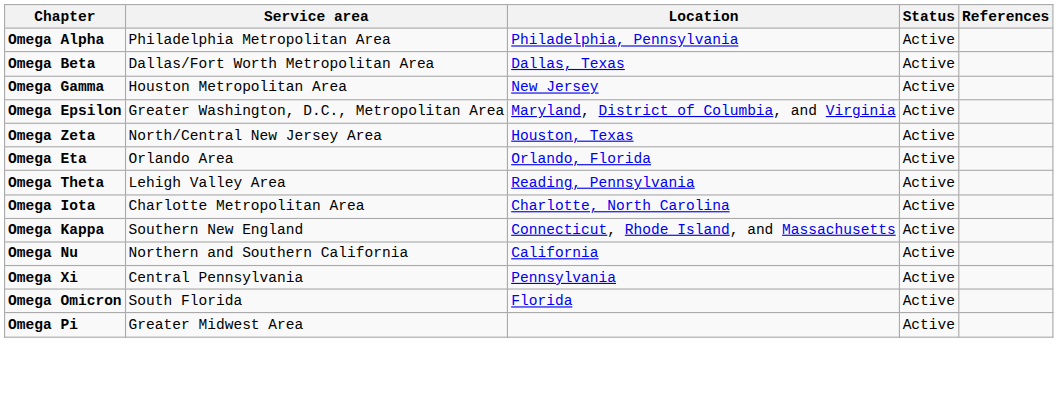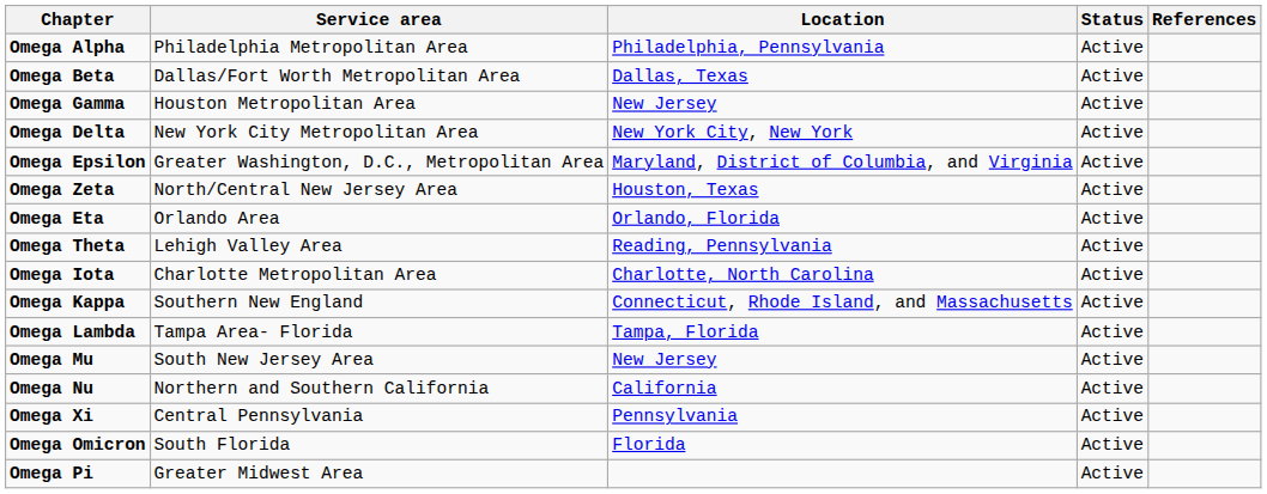 <table class="wikitable sortable">
 <tr>
 <th>Chapter</th>
 <th>Service area</th>
 <th>Location</th>
 <th>Status</th>
 <th>References</th>
 </tr>
 <tr>
 <td><strong>Omega Alpha</strong></td>
 <td>Philadelphia Metropolitan Area</td>
 <td><a href='#'>Philadelphia, Pennsylvania</a></td>
 <td>Active</td>
 <td></td>
 </tr>
 <tr>
 <td><strong>Omega Beta</strong></td>
 <td>Dallas/Fort Worth Metropolitan Area</td>
 <td><a href='#'>Dallas, Texas</a></td>
 <td>Active</td>
 <td></td>
 </tr>
 <tr>
 <td><strong>Omega Gamma</strong></td>
 <td>Houston Metropolitan Area</td>
 <td><a href='#'>New Jersey</a></td>
+<td>Active</td>
+<td></td>
+</tr>
+<tr>
+<td><strong>Omega Delta</strong></td>
+<td>New York City Metropolitan Area</td>
+<td><a href='#'>New York City</a>, <a href='#'>New York</a></td>
 <td>Active</td>
 <td></td>
 </tr>
 <tr>
 <td><strong>Omega Epsilon</strong></td>
 <td>Greater Washington, D.C., Metropolitan Area</td>
 <td><a href='#'>Maryland</a>, <a href='#'>District of Columbia</a>, and <a href='#'>Virginia</a></td>
 <td>Active</td>
 <td></td>
 </tr>
 <tr>
 <td><strong>Omega Zeta</strong></td>
 <td>North/Central New Jersey Area</td>
 <td><a href='#'>Houston, Texas</a></td>
 <td>Active</td>
 <td></td>
 </tr>
 <tr>
 <td><strong>Omega Eta</strong></td>
 <td>Orlando Area</td>
 <td><a href='#'>Orlando, Florida</a></td>
 <td>Active</td>
 <td></td>
 </tr>
 <tr>
 <td><strong>Omega Theta</strong></td>
 <td>Lehigh Valley Area</td>
 <td><a href='#'>Reading, Pennsylvania</a></td>
 <td>Active</td>
 <td></td>
 </tr>
 <tr>
 <td><strong>Omega Iota</strong></td>
 <td>Charlotte Metropolitan Area</td>
 <td><a href='#'>Charlotte, North Carolina</a></td>
 <td>Active</td>
 <td></td>
 </tr>
 <tr>
 <td><strong>Omega Kappa</strong></td>
 <td>Southern New England</td>
 <td><a href='#'>Connecticut</a>, <a href='#'>Rhode Island</a>, and <a href='#'>Massachusetts</a></td>
 <td>Active</td>
 <td></td>
 </tr>
 <tr>
+<td><strong>Omega Lambda</strong></td>
+<td>Tampa Area- Florida</td>
+<td><a href='#'>Tampa, Florida</a></td>
+<td>Active</td>
+<td></td>
+</tr>
+<tr>
+<td><strong>Omega Mu</strong></td>
+<td>South New Jersey Area</td>
+<td><a href='#'>New Jersey</a></td>
+<td>Active</td>
+<td></td>
+</tr>
+<tr>
 <td><strong>Omega Nu</strong></td>
 <td>Northern and Southern California</td>
 <td><a href='#'>California</a></td>
 <td>Active</td>
 <td></td>
 </tr>
 <tr>
 <td><strong>Omega Xi</strong></td>
 <td>Central Pennsylvania</td>
 <td><a href='#'>Pennsylvania</a></td>
 <td>Active</td>
 <td></td>
 </tr>
 <tr>
 <td><strong>Omega Omicron</strong></td>
 <td>South Florida</td>
 <td><a href='#'>Florida</a></td>
 <td>Active</td>
 <td></td>
 </tr>
 <tr>
 <td><strong>Omega Pi</strong></td>
 <td>Greater Midwest Area</td>
 <td></td>
 <td>Active</td>
 <td></td>
 </tr>
 </table>
